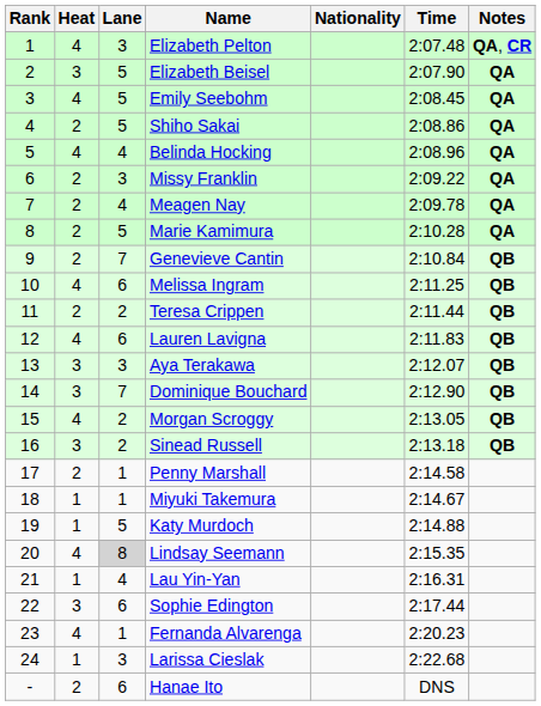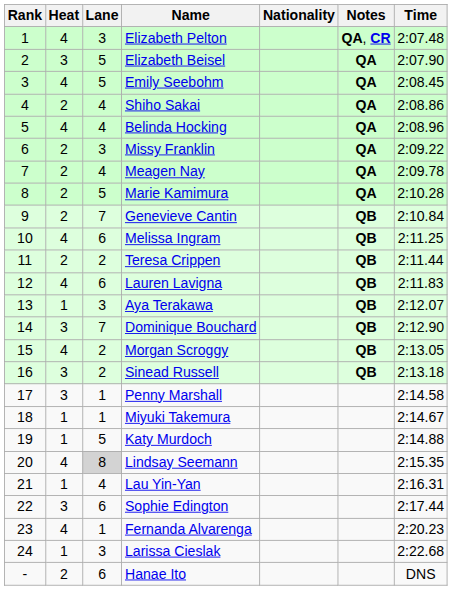 <table class="wikitable sortable" style="text-align:center">
 <tr>
 <th>Rank</th>
 <th>Heat</th>
 <th>Lane</th>
 <th>Name</th>
 <th>Nationality</th>
+<th>Notes</th>
 <th>Time</th>
-<th>Notes</th>
 </tr>
 <tr bgcolor=ccffcc>
 <td>1</td>
 <td>4</td>
 <td>3</td>
 <td align=left><a href='#'>Elizabeth Pelton</a></td>
 <td align=left></td>
+<td><strong>QA</strong>, <strong><a href='#'>CR</a></strong></td>
 <td>2:07.48</td>
-<td><strong>QA</strong>, <strong><a href='#'>CR</a></strong></td>
 </tr>
 <tr bgcolor=ccffcc>
 <td>2</td>
 <td>3</td>
 <td>5</td>
 <td align=left><a href='#'>Elizabeth Beisel</a></td>
 <td align=left></td>
+<td><strong>QA</strong></td>
 <td>2:07.90</td>
-<td><strong>QA</strong></td>
 </tr>
 <tr bgcolor=ccffcc>
 <td>3</td>
 <td>4</td>
 <td>5</td>
 <td align=left><a href='#'>Emily Seebohm</a></td>
 <td align=left></td>
+<td><strong>QA</strong></td>
 <td>2:08.45</td>
-<td><strong>QA</strong></td>
 </tr>
 <tr bgcolor=ccffcc>
 <td>4</td>
 <td>2</td>
-<td>5</td>
+<td>4</td>
 <td align=left><a href='#'>Shiho Sakai</a></td>
 <td align=left></td>
+<td><strong>QA</strong></td>
 <td>2:08.86</td>
-<td><strong>QA</strong></td>
 </tr>
 <tr bgcolor=ccffcc>
 <td>5</td>
 <td>4</td>
 <td>4</td>
 <td align=left><a href='#'>Belinda Hocking</a></td>
 <td align=left></td>
+<td><strong>QA</strong></td>
 <td>2:08.96</td>
-<td><strong>QA</strong></td>
 </tr>
 <tr bgcolor=ccffcc>
 <td>6</td>
 <td>2</td>
 <td>3</td>
 <td align=left><a href='#'>Missy Franklin</a></td>
 <td align=left></td>
+<td><strong>QA</strong></td>
 <td>2:09.22</td>
-<td><strong>QA</strong></td>
 </tr>
 <tr bgcolor=ccffcc>
 <td>7</td>
 <td>2</td>
 <td>4</td>
 <td align=left><a href='#'>Meagen Nay</a></td>
 <td align=left></td>
+<td><strong>QA</strong></td>
 <td>2:09.78</td>
-<td><strong>QA</strong></td>
 </tr>
 <tr bgcolor=ccffcc>
 <td>8</td>
 <td>2</td>
 <td>5</td>
 <td align=left><a href='#'>Marie Kamimura</a></td>
 <td align=left></td>
+<td><strong>QA</strong></td>
 <td>2:10.28</td>
-<td><strong>QA</strong></td>
 </tr>
 <tr bgcolor=ddffdd>
 <td>9</td>
 <td>2</td>
 <td>7</td>
 <td align=left><a href='#'>Genevieve Cantin</a></td>
 <td align=left></td>
+<td><strong>QB</strong></td>
 <td>2:10.84</td>
-<td><strong>QB</strong></td>
 </tr>
 <tr bgcolor=ddffdd>
 <td>10</td>
 <td>4</td>
 <td>6</td>
 <td align=left><a href='#'>Melissa Ingram</a></td>
 <td align=left></td>
+<td><strong>QB</strong></td>
 <td>2:11.25</td>
-<td><strong>QB</strong></td>
 </tr>
 <tr bgcolor=ddffdd>
 <td>11</td>
 <td>2</td>
 <td>2</td>
 <td align=left><a href='#'>Teresa Crippen</a></td>
 <td align=left></td>
+<td><strong>QB</strong></td>
 <td>2:11.44</td>
-<td><strong>QB</strong></td>
 </tr>
 <tr bgcolor=ddffdd>
 <td>12</td>
 <td>4</td>
 <td>6</td>
 <td align=left><a href='#'>Lauren Lavigna</a></td>
 <td align=left></td>
+<td><strong>QB</strong></td>
 <td>2:11.83</td>
-<td><strong>QB</strong></td>
 </tr>
 <tr bgcolor=ddffdd>
 <td>13</td>
-<td>3</td>
+<td>1</td>
 <td>3</td>
 <td align=left><a href='#'>Aya Terakawa</a></td>
 <td align=left></td>
+<td><strong>QB</strong></td>
 <td>2:12.07</td>
-<td><strong>QB</strong></td>
 </tr>
 <tr bgcolor=ddffdd>
 <td>14</td>
 <td>3</td>
 <td>7</td>
 <td align=left><a href='#'>Dominique Bouchard</a></td>
 <td align=left></td>
+<td><strong>QB</strong></td>
 <td>2:12.90</td>
-<td><strong>QB</strong></td>
 </tr>
 <tr bgcolor=ddffdd>
 <td>15</td>
 <td>4</td>
 <td>2</td>
 <td align=left><a href='#'>Morgan Scroggy</a></td>
 <td align=left></td>
+<td><strong>QB</strong></td>
 <td>2:13.05</td>
-<td><strong>QB</strong></td>
 </tr>
 <tr bgcolor=ddffdd>
 <td>16</td>
 <td>3</td>
 <td>2</td>
 <td align=left><a href='#'>Sinead Russell</a></td>
 <td align=left></td>
+<td><strong>QB</strong></td>
 <td>2:13.18</td>
-<td><strong>QB</strong></td>
 </tr>
 <tr>
 <td>17</td>
-<td>2</td>
+<td>3</td>
 <td>1</td>
 <td align=left><a href='#'>Penny Marshall</a></td>
 <td align=left></td>
+<td></td>
 <td>2:14.58</td>
-<td></td>
 </tr>
 <tr>
 <td>18</td>
 <td>1</td>
 <td>1</td>
 <td align=left><a href='#'>Miyuki Takemura</a></td>
 <td align=left></td>
+<td></td>
 <td>2:14.67</td>
-<td></td>
 </tr>
 <tr>
 <td>19</td>
 <td>1</td>
 <td>5</td>
 <td align=left><a href='#'>Katy Murdoch</a></td>
 <td align=left></td>
+<td></td>
 <td>2:14.88</td>
-<td></td>
 </tr>
 <tr>
 <td>20</td>
 <td>4</td>
 <td style="background: lightgrey;">8</td>
 <td align=left><a href='#'>Lindsay Seemann</a></td>
 <td align=left></td>
+<td></td>
 <td>2:15.35</td>
-<td></td>
 </tr>
 <tr>
 <td>21</td>
 <td>1</td>
 <td>4</td>
 <td align=left><a href='#'>Lau Yin-Yan</a></td>
 <td align=left></td>
+<td></td>
 <td>2:16.31</td>
-<td></td>
 </tr>
 <tr>
 <td>22</td>
 <td>3</td>
 <td>6</td>
 <td align=left><a href='#'>Sophie Edington</a></td>
 <td align=left></td>
+<td></td>
 <td>2:17.44</td>
-<td></td>
 </tr>
 <tr>
 <td>23</td>
 <td>4</td>
 <td>1</td>
 <td align=left><a href='#'>Fernanda Alvarenga</a></td>
 <td align=left></td>
+<td></td>
 <td>2:20.23</td>
-<td></td>
 </tr>
 <tr>
 <td>24</td>
 <td>1</td>
 <td>3</td>
 <td align=left><a href='#'>Larissa Cieslak</a></td>
 <td align=left></td>
+<td></td>
 <td>2:22.68</td>
-<td></td>
 </tr>
 <tr>
 <td>-</td>
 <td>2</td>
 <td>6</td>
 <td align=left><a href='#'>Hanae Ito</a></td>
 <td align=left></td>
+<td></td>
 <td>DNS</td>
-<td></td>
 </tr>
 </table>
